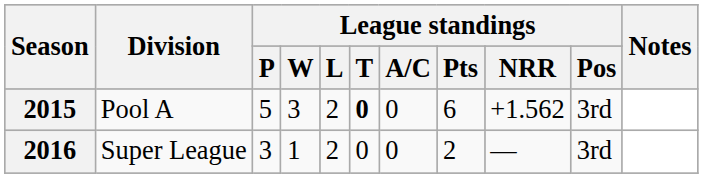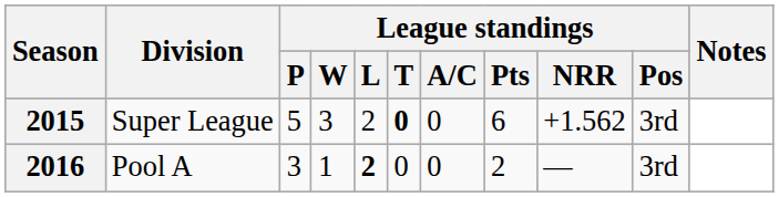 <table class="wikitable sortable">
 <tr>
 <th scope="col" rowspan="2">Season</th>
 <th scope="col" rowspan="2">Division</th>
 <th scope="col" colspan="8">League standings</th>
 <th scope="col" rowspan="2">Notes</th>
 </tr>
 <tr>
 <th scope="col">P</th>
 <th scope="col">W</th>
 <th scope="col">L</th>
 <th scope="col">T</th>
 <th scope="col">A/C</th>
 <th scope="col">Pts</th>
 <th scope="col">NRR</th>
 <th scope="col">Pos</th>
 </tr>
 <tr>
 <th scope="row">2015</th>
-<td>Pool A</td>
+<td>Super League</td>
 <td>5</td>
 <td>3</td>
 <td>2</td>
 <td><strong>0</strong></td>
 <td>0</td>
 <td>6</td>
 <td>+1.562</td>
 <td>3rd</td>
 <td style="background: white;"></td>
 </tr>
 <tr>
 <th scope="row">2016</th>
-<td>Super League</td>
+<td>Pool A</td>
 <td>3</td>
 <td>1</td>
-<td>2</td>
+<td><strong>2</strong></td>
 <td>0</td>
 <td>0</td>
 <td>2</td>
 <td>—</td>
 <td>3rd</td>
 <td style="background: white;"></td>
 </tr>
 </table>
